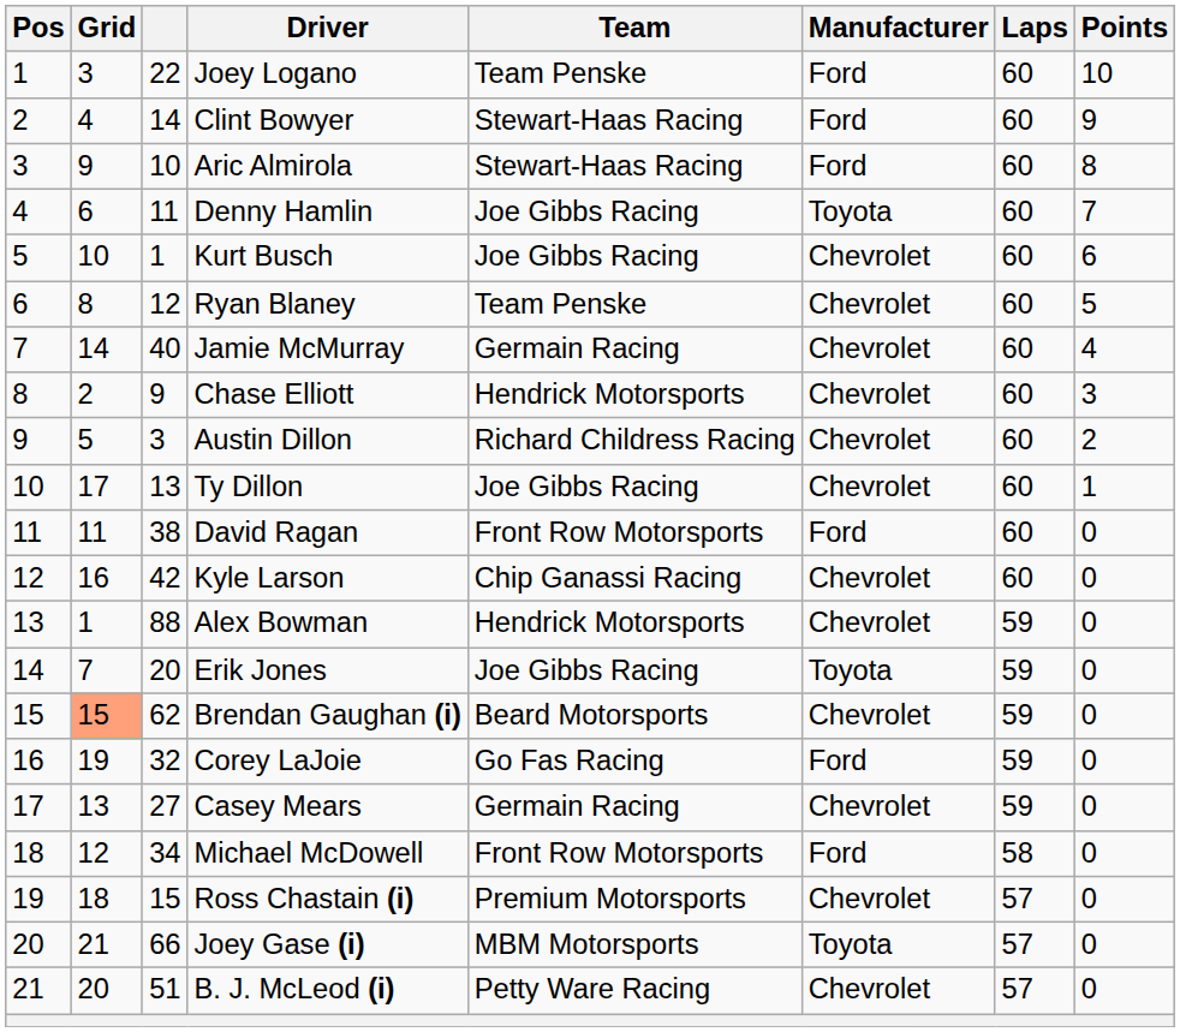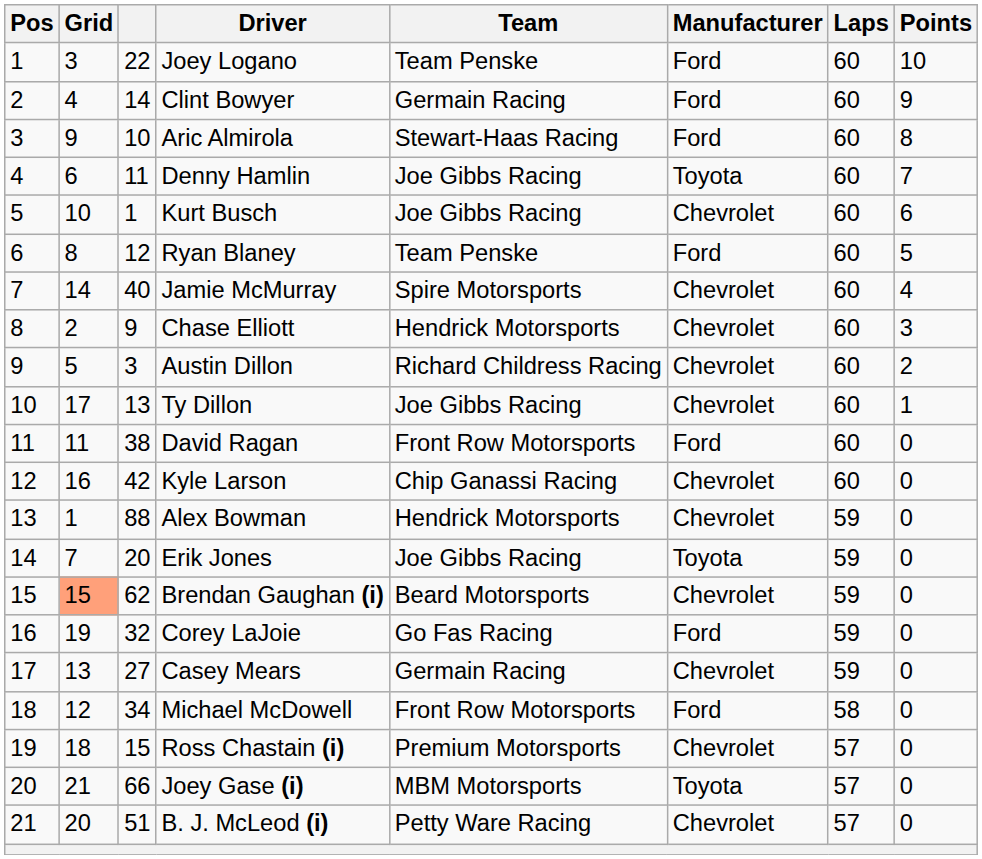 <table class="wikitable" style="font-size:98%">
 <tr>
 <th>Pos</th>
 <th>Grid</th>
 <th></th>
 <th>Driver</th>
 <th>Team</th>
 <th>Manufacturer</th>
 <th>Laps</th>
 <th>Points</th>
 </tr>
 <tr>
 <td>1</td>
 <td>3</td>
 <td>22</td>
 <td>Joey Logano</td>
 <td>Team Penske</td>
 <td>Ford</td>
 <td>60</td>
 <td>10</td>
 </tr>
 <tr>
 <td>2</td>
 <td>4</td>
 <td>14</td>
 <td>Clint Bowyer</td>
-<td>Stewart-Haas Racing</td>
+<td>Germain Racing</td>
 <td>Ford</td>
 <td>60</td>
 <td>9</td>
 </tr>
 <tr>
 <td>3</td>
 <td>9</td>
 <td>10</td>
 <td>Aric Almirola</td>
 <td>Stewart-Haas Racing</td>
 <td>Ford</td>
 <td>60</td>
 <td>8</td>
 </tr>
 <tr>
 <td>4</td>
 <td>6</td>
 <td>11</td>
 <td>Denny Hamlin</td>
 <td>Joe Gibbs Racing</td>
 <td>Toyota</td>
 <td>60</td>
 <td>7</td>
 </tr>
 <tr>
 <td>5</td>
 <td>10</td>
 <td>1</td>
 <td>Kurt Busch</td>
 <td>Joe Gibbs Racing</td>
 <td>Chevrolet</td>
 <td>60</td>
 <td>6</td>
 </tr>
 <tr>
 <td>6</td>
 <td>8</td>
 <td>12</td>
 <td>Ryan Blaney</td>
 <td>Team Penske</td>
-<td>Chevrolet</td>
+<td>Ford</td>
 <td>60</td>
 <td>5</td>
 </tr>
 <tr>
 <td>7</td>
 <td>14</td>
 <td>40</td>
 <td>Jamie McMurray</td>
-<td>Germain Racing</td>
+<td>Spire Motorsports</td>
 <td>Chevrolet</td>
 <td>60</td>
 <td>4</td>
 </tr>
 <tr>
 <td>8</td>
 <td>2</td>
 <td>9</td>
 <td>Chase Elliott</td>
 <td>Hendrick Motorsports</td>
 <td>Chevrolet</td>
 <td>60</td>
 <td>3</td>
 </tr>
 <tr>
 <td>9</td>
 <td>5</td>
 <td>3</td>
 <td>Austin Dillon</td>
 <td>Richard Childress Racing</td>
 <td>Chevrolet</td>
 <td>60</td>
 <td>2</td>
 </tr>
 <tr>
 <td>10</td>
 <td>17</td>
 <td>13</td>
 <td>Ty Dillon</td>
 <td>Joe Gibbs Racing</td>
 <td>Chevrolet</td>
 <td>60</td>
 <td>1</td>
 </tr>
 <tr>
 <td>11</td>
 <td>11</td>
 <td>38</td>
 <td>David Ragan</td>
 <td>Front Row Motorsports</td>
 <td>Ford</td>
 <td>60</td>
 <td>0</td>
 </tr>
 <tr>
 <td>12</td>
 <td>16</td>
 <td>42</td>
 <td>Kyle Larson</td>
 <td>Chip Ganassi Racing</td>
 <td>Chevrolet</td>
 <td>60</td>
 <td>0</td>
 </tr>
 <tr>
 <td>13</td>
 <td>1</td>
 <td>88</td>
 <td>Alex Bowman</td>
 <td>Hendrick Motorsports</td>
 <td>Chevrolet</td>
 <td>59</td>
 <td>0</td>
 </tr>
 <tr>
 <td>14</td>
 <td>7</td>
 <td>20</td>
 <td>Erik Jones</td>
 <td>Joe Gibbs Racing</td>
 <td>Toyota</td>
 <td>59</td>
 <td>0</td>
 </tr>
 <tr>
 <td>15</td>
 <td style="background: lightsalmon;">15</td>
 <td>62</td>
 <td>Brendan Gaughan <strong>(i)</strong></td>
 <td>Beard Motorsports</td>
 <td>Chevrolet</td>
 <td>59</td>
 <td>0</td>
 </tr>
 <tr>
 <td>16</td>
 <td>19</td>
 <td>32</td>
 <td>Corey LaJoie</td>
 <td>Go Fas Racing</td>
 <td>Ford</td>
 <td>59</td>
 <td>0</td>
 </tr>
 <tr>
 <td>17</td>
 <td>13</td>
 <td>27</td>
 <td>Casey Mears</td>
 <td>Germain Racing</td>
 <td>Chevrolet</td>
 <td>59</td>
 <td>0</td>
 </tr>
 <tr>
 <td>18</td>
 <td>12</td>
 <td>34</td>
 <td>Michael McDowell</td>
 <td>Front Row Motorsports</td>
 <td>Ford</td>
 <td>58</td>
 <td>0</td>
 </tr>
 <tr>
 <td>19</td>
 <td>18</td>
 <td>15</td>
 <td>Ross Chastain <strong>(i)</strong></td>
 <td>Premium Motorsports</td>
 <td>Chevrolet</td>
 <td>57</td>
 <td>0</td>
 </tr>
 <tr>
 <td>20</td>
 <td>21</td>
 <td>66</td>
 <td>Joey Gase <strong>(i)</strong></td>
 <td>MBM Motorsports</td>
 <td>Toyota</td>
 <td>57</td>
 <td>0</td>
 </tr>
 <tr>
 <td>21</td>
 <td>20</td>
 <td>51</td>
 <td>B. J. McLeod <strong>(i)</strong></td>
 <td>Petty Ware Racing</td>
 <td>Chevrolet</td>
 <td>57</td>
 <td>0</td>
 </tr>
 <tr>
 <th colspan="8"></th>
 </tr>
 </table>
